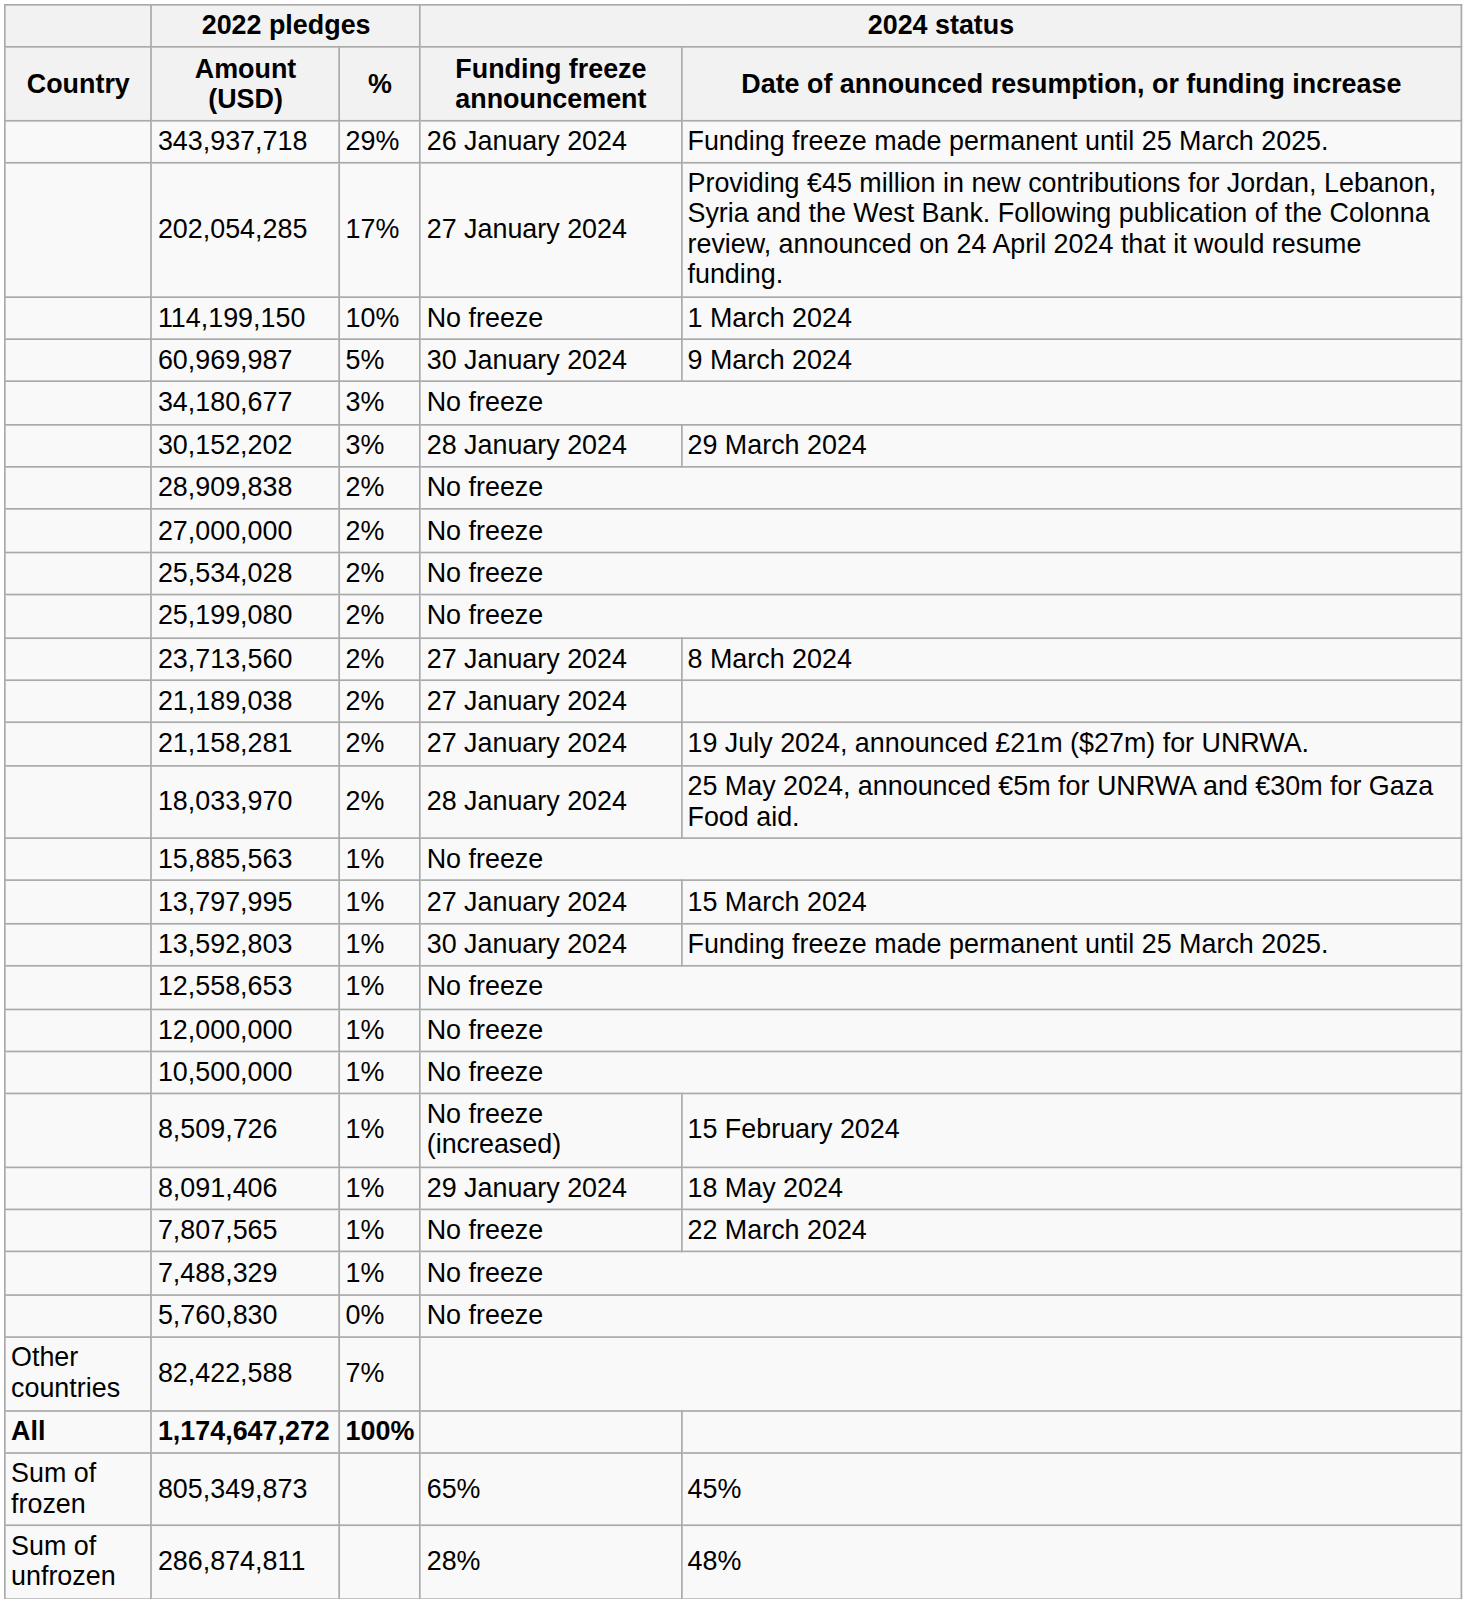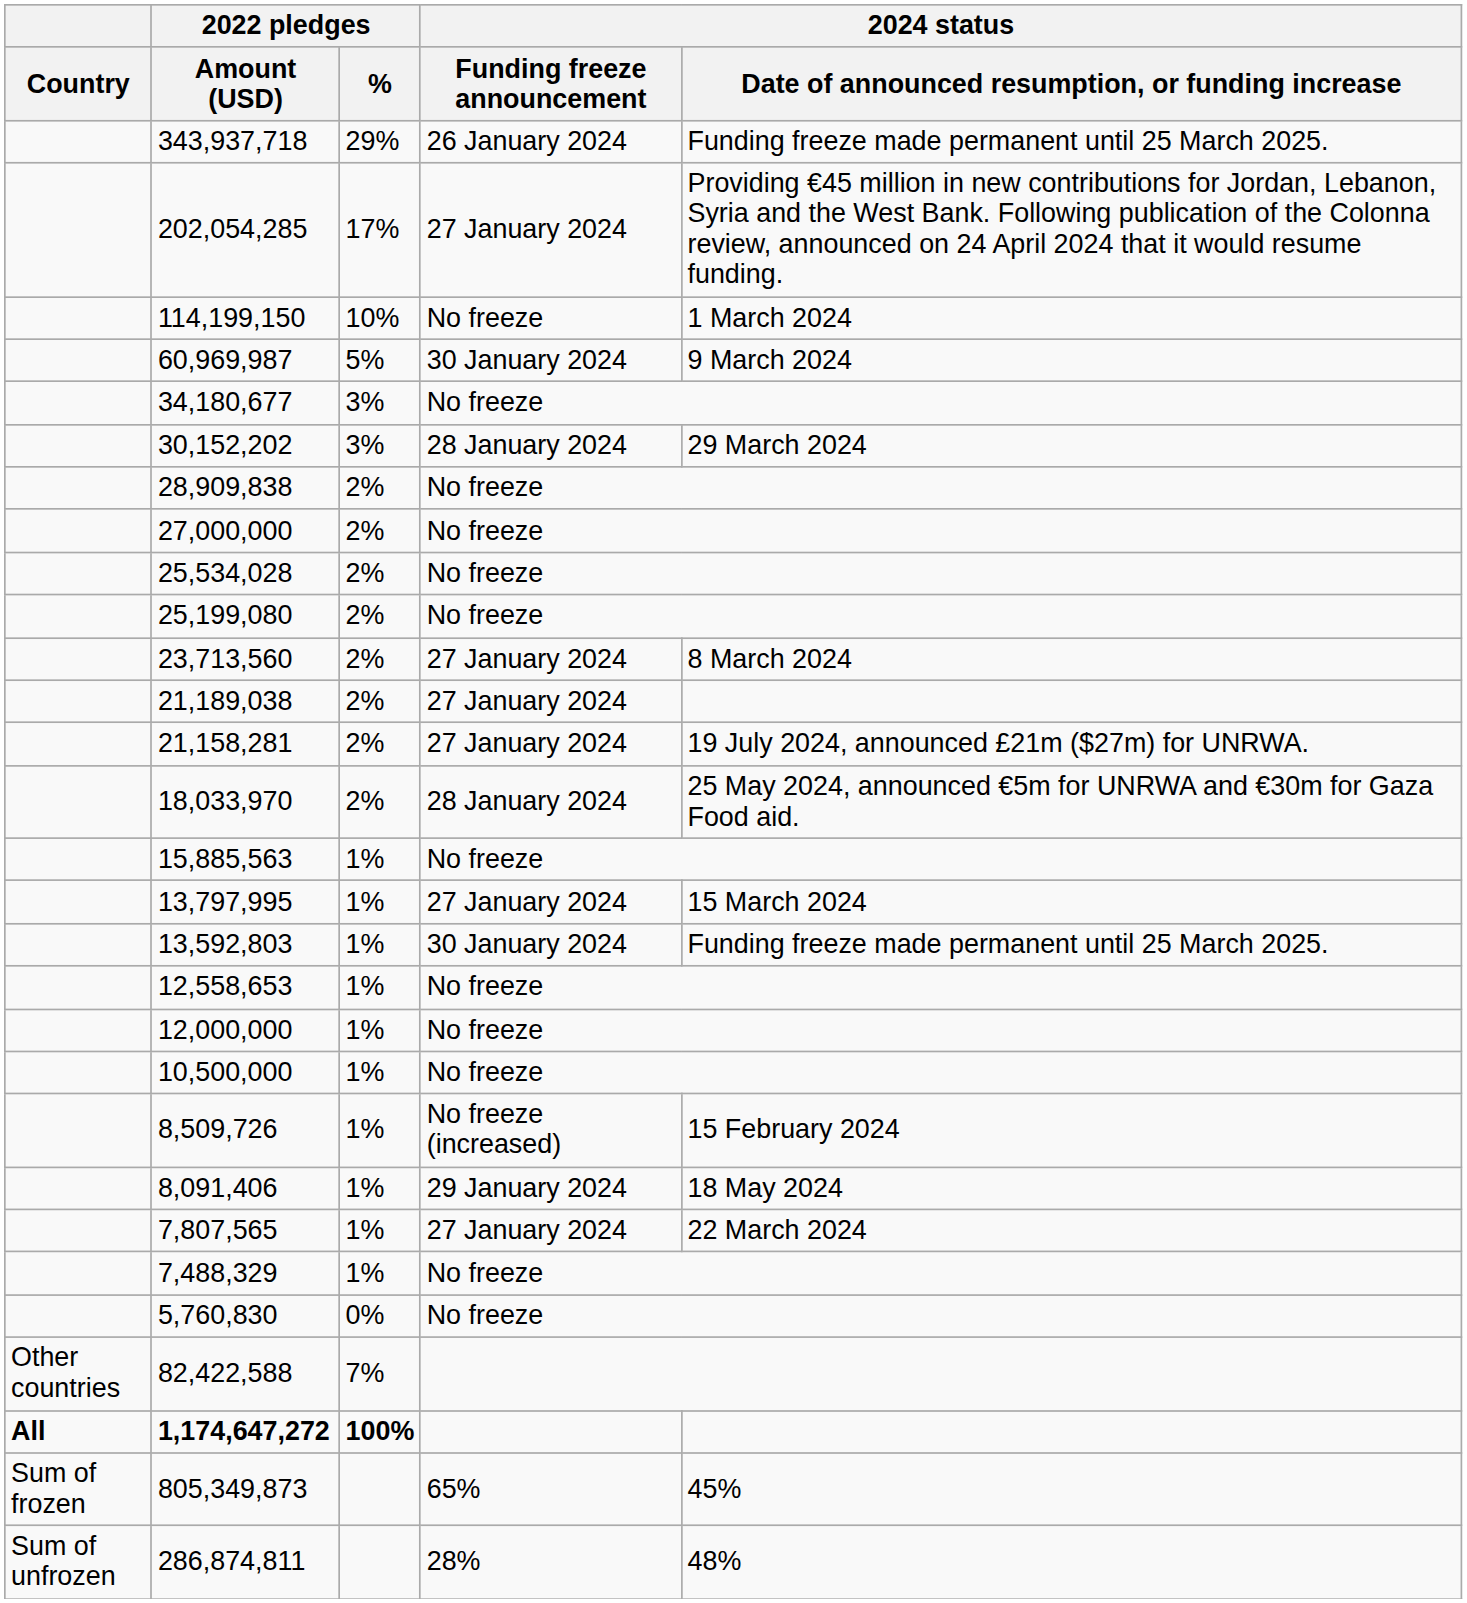 <table class="wikitable">
 <tr>
 <th></th>
 <th colspan="2">2022 pledges</th>
 <th colspan="2">2024 status</th>
 </tr>
 <tr>
 <th>Country</th>
 <th>Amount (USD)</th>
 <th>%</th>
 <th>Funding freeze announcement</th>
 <th>Date of announced resumption, or funding increase</th>
 </tr>
 <tr>
 <td></td>
 <td>343,937,718</td>
 <td>29%</td>
 <td>26 January 2024</td>
 <td>Funding freeze made permanent until 25 March 2025.</td>
 </tr>
 <tr>
 <td></td>
 <td>202,054,285</td>
 <td>17%</td>
 <td>27 January 2024</td>
 <td>Providing €45 million in new contributions for Jordan, Lebanon, Syria and the West Bank. Following publication of the Colonna review, announced on 24 April 2024 that it would resume funding.</td>
 </tr>
 <tr>
 <td></td>
 <td>114,199,150</td>
 <td>10%</td>
 <td>No freeze</td>
 <td>1 March 2024</td>
 </tr>
 <tr>
 <td></td>
 <td>60,969,987</td>
 <td>5%</td>
 <td>30 January 2024</td>
 <td>9 March 2024</td>
 </tr>
 <tr>
 <td></td>
 <td>34,180,677</td>
 <td>3%</td>
 <td colspan="2">No freeze</td>
 </tr>
 <tr>
 <td></td>
 <td>30,152,202</td>
 <td>3%</td>
 <td>28 January 2024</td>
 <td>29 March 2024</td>
 </tr>
 <tr>
 <td></td>
 <td>28,909,838</td>
 <td>2%</td>
 <td colspan="2">No freeze</td>
 </tr>
 <tr>
 <td></td>
 <td>27,000,000</td>
 <td>2%</td>
 <td colspan="2">No freeze</td>
 </tr>
 <tr>
 <td></td>
 <td>25,534,028</td>
 <td>2%</td>
 <td colspan="2">No freeze</td>
 </tr>
 <tr>
 <td></td>
 <td>25,199,080</td>
 <td>2%</td>
 <td colspan="2">No freeze</td>
 </tr>
 <tr>
 <td></td>
 <td>23,713,560</td>
 <td>2%</td>
 <td>27 January 2024</td>
 <td>8 March 2024</td>
 </tr>
 <tr>
 <td></td>
 <td>21,189,038</td>
 <td>2%</td>
 <td>27 January 2024</td>
 <td></td>
 </tr>
 <tr>
 <td></td>
 <td>21,158,281</td>
 <td>2%</td>
 <td>27 January 2024</td>
 <td>19 July 2024, announced £21m ($27m) for UNRWA.</td>
 </tr>
 <tr>
 <td></td>
 <td>18,033,970</td>
 <td>2%</td>
 <td>28 January 2024</td>
 <td>25 May 2024, announced €5m for UNRWA and €30m for Gaza Food aid.</td>
 </tr>
 <tr>
 <td></td>
 <td>15,885,563</td>
 <td>1%</td>
 <td colspan="2">No freeze</td>
 </tr>
 <tr>
 <td></td>
 <td>13,797,995</td>
 <td>1%</td>
 <td>27 January 2024</td>
 <td>15 March 2024</td>
 </tr>
 <tr>
 <td></td>
 <td>13,592,803</td>
 <td>1%</td>
 <td>30 January 2024</td>
 <td>Funding freeze made permanent until 25 March 2025.</td>
 </tr>
 <tr>
 <td></td>
 <td>12,558,653</td>
 <td>1%</td>
 <td colspan="2">No freeze</td>
 </tr>
 <tr>
 <td></td>
 <td>12,000,000</td>
 <td>1%</td>
 <td colspan="2">No freeze</td>
 </tr>
 <tr>
 <td></td>
 <td>10,500,000</td>
 <td>1%</td>
 <td colspan="2">No freeze</td>
 </tr>
 <tr>
 <td></td>
 <td>8,509,726</td>
 <td>1%</td>
 <td>No freeze (increased)</td>
 <td>15 February 2024</td>
 </tr>
 <tr>
 <td></td>
 <td>8,091,406</td>
 <td>1%</td>
 <td>29 January 2024</td>
 <td>18 May 2024</td>
 </tr>
 <tr>
 <td></td>
 <td>7,807,565</td>
 <td>1%</td>
-<td>No freeze</td>
+<td>27 January 2024</td>
 <td>22 March 2024</td>
 </tr>
 <tr>
 <td></td>
 <td>7,488,329</td>
 <td>1%</td>
 <td colspan="2">No freeze</td>
 </tr>
 <tr>
 <td></td>
 <td>5,760,830</td>
 <td>0%</td>
 <td colspan="2">No freeze</td>
 </tr>
 <tr>
 <td>Other countries</td>
 <td>82,422,588</td>
 <td>7%</td>
 <td colspan="2"></td>
 </tr>
 <tr>
 <td><strong>All</strong></td>
 <td><strong>1,174,647,272</strong></td>
 <td><strong>100%</strong></td>
 <td></td>
 <td></td>
 </tr>
 <tr>
 <td>Sum of frozen</td>
 <td>805,349,873</td>
 <td></td>
 <td>65%</td>
 <td>45%</td>
 </tr>
 <tr>
 <td>Sum of unfrozen</td>
 <td>286,874,811</td>
 <td></td>
 <td>28%</td>
 <td>48%</td>
 </tr>
 </table>
